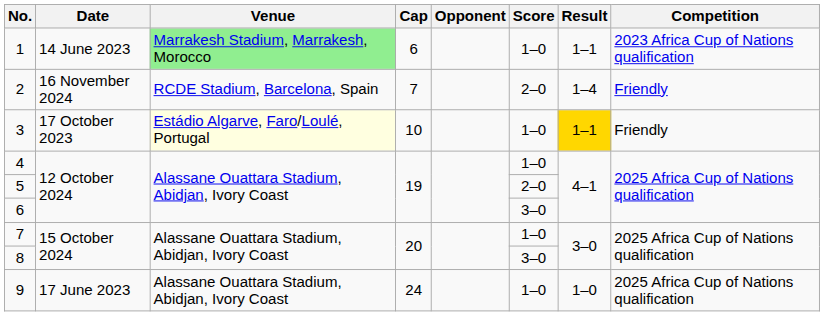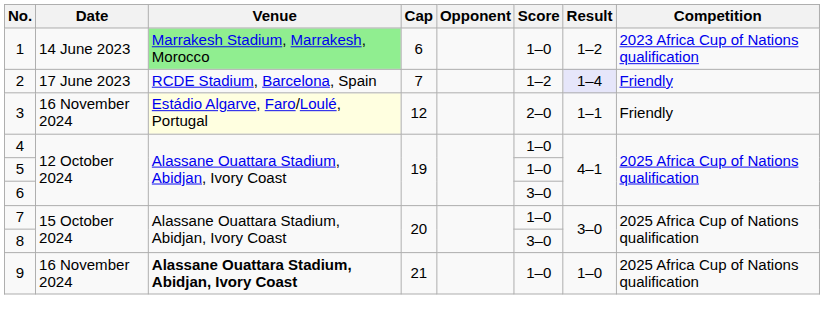 <table class="wikitable sortable">
 <tr>
 <th scope="col">No.</th>
 <th scope="col">Date</th>
 <th scope="col">Venue</th>
 <th scope="col">Cap</th>
 <th scope="col">Opponent</th>
 <th scope="col">Score</th>
 <th scope="col">Result</th>
 <th scope="col">Competition</th>
 </tr>
 <tr>
 <td align="center">1</td>
 <td>14 June 2023</td>
 <td style="background: lightgreen;"><a href='#'>Marrakesh Stadium</a>, <a href='#'>Marrakesh</a>, Morocco</td>
 <td align="center">6</td>
 <td></td>
 <td align="center">1–0</td>
-<td align="center">1–1</td>
+<td align="center">1–2</td>
 <td><a href='#'>2023 Africa Cup of Nations qualification</a></td>
 </tr>
 <tr>
 <td align="center">2</td>
-<td>16 November 2024</td>
+<td>17 June 2023</td>
 <td><a href='#'>RCDE Stadium</a>, <a href='#'>Barcelona</a>, Spain</td>
 <td align="center">7</td>
 <td></td>
-<td align="center">2–0</td>
-<td align="center">1–4</td>
+<td align="center">1–2</td>
+<td align="center" style="background: lavender;">1–4</td>
 <td><a href='#'>Friendly</a></td>
 </tr>
 <tr>
 <td align="center">3</td>
-<td>17 October 2023</td>
+<td>16 November 2024</td>
 <td style="background: lightyellow;"><a href='#'>Estádio Algarve</a>, <a href='#'>Faro</a>/<a href='#'>Loulé</a>, Portugal</td>
-<td align="center">10</td>
+<td align="center">12</td>
 <td></td>
-<td align="center">1–0</td>
-<td align="center" style="background: gold;">1–1</td>
+<td align="center">2–0</td>
+<td align="center">1–1</td>
 <td>Friendly</td>
 </tr>
 <tr>
 <td align="center">4</td>
 <td rowspan="3">12 October 2024</td>
 <td rowspan="3"><a href='#'>Alassane Ouattara Stadium</a>, <a href='#'>Abidjan</a>, Ivory Coast</td>
 <td rowspan="3" align="center">19</td>
 <td rowspan="3"></td>
 <td align="center">1–0</td>
 <td rowspan="3" align="center">4–1</td>
 <td rowspan="3"><a href='#'>2025 Africa Cup of Nations qualification</a></td>
 </tr>
 <tr>
 <td align="center">5</td>
-<td align="center">2–0</td>
+<td align="center">1–0</td>
 </tr>
 <tr>
 <td align="center">6</td>
 <td align="center">3–0</td>
 </tr>
 <tr>
 <td align="center">7</td>
 <td rowspan="2">15 October 2024</td>
 <td rowspan="2">Alassane Ouattara Stadium, Abidjan, Ivory Coast</td>
 <td rowspan="2" align="center">20</td>
 <td rowspan="2"></td>
 <td align="center">1–0</td>
 <td rowspan="2" align="center">3–0</td>
 <td rowspan="2">2025 Africa Cup of Nations qualification</td>
 </tr>
 <tr>
 <td align="center">8</td>
 <td align="center">3–0</td>
 </tr>
 <tr>
 <td align="center">9</td>
-<td>17 June 2023</td>
-<td>Alassane Ouattara Stadium, Abidjan, Ivory Coast</td>
-<td align="center">24</td>
+<td>16 November 2024</td>
+<td><strong>Alassane Ouattara Stadium, Abidjan, Ivory Coast</strong></td>
+<td align="center">21</td>
 <td></td>
 <td align="center">1–0</td>
 <td align="center">1–0</td>
 <td>2025 Africa Cup of Nations qualification</td>
 </tr>
 </table>
